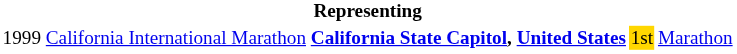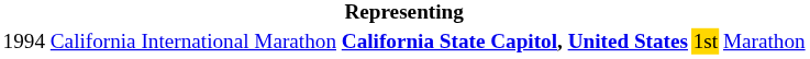 <table>
 <tr>
 <th colspan="5">Representing </th>
 </tr>
 <tr>
-<td>1999</td>
+<td>1994</td>
 <td><a href='#'>California International Marathon</a></td>
 <td><strong><a href='#'>California State Capitol</a>, <a href='#'>United States</a></strong></td>
 <td bgcolor="gold">1st</td>
 <td><a href='#'>Marathon</a></td>
 </tr>
 </table>
